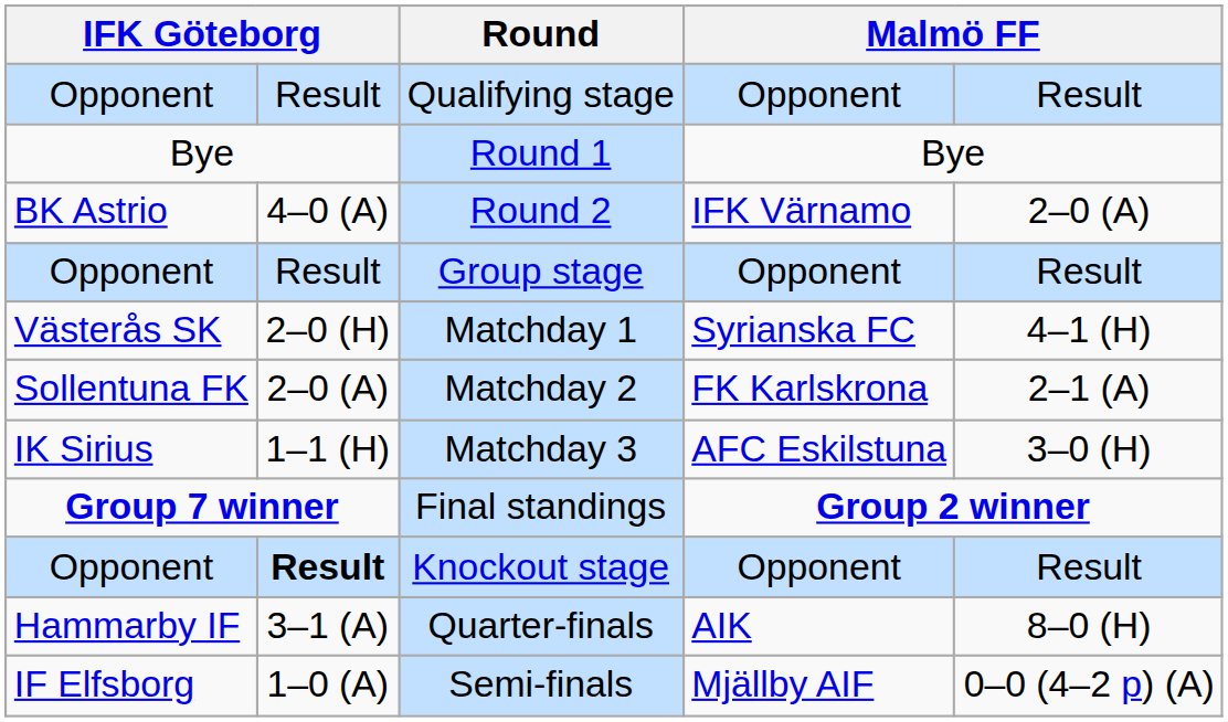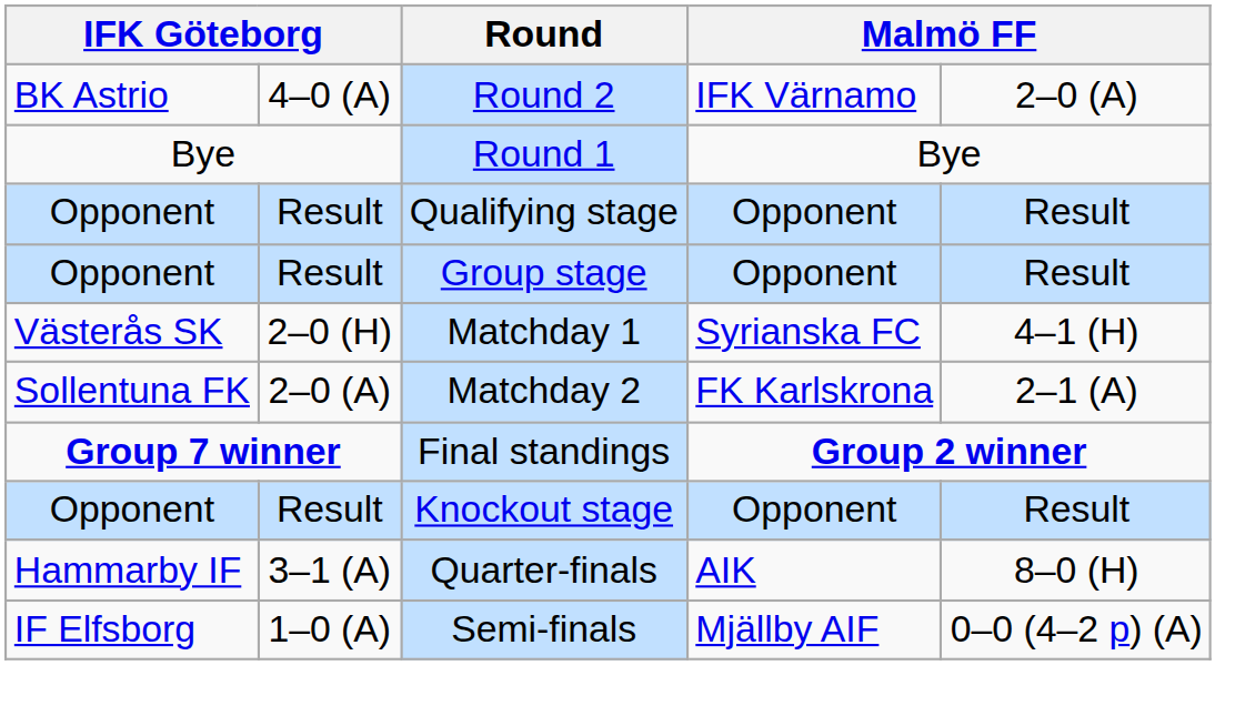 <table class="wikitable" style="text-align: center;">
 <tr>
 <th colspan=2><a href='#'>IFK Göteborg</a></th>
 <th>Round</th>
 <th colspan=2><a href='#'>Malmö FF</a></th>
+</tr>
+<tr>
+<td align=left><a href='#'>BK Astrio</a></td>
+<td>4–0 (A)</td>
+<td style="background:#c1e0ff;"><a href='#'>Round 2</a></td>
+<td align=left><a href='#'>IFK Värnamo</a></td>
+<td>2–0 (A)</td>
+</tr>
+<tr>
+<td colspan="2" align="center">Bye</td>
+<td style="background:#c1e0ff;"><a href='#'>Round 1</a></td>
+<td colspan="2" align="center">Bye</td>
 </tr>
 <tr style="background:#c1e0ff;">
 <td>Opponent</td>
 <td>Result</td>
 <td>Qualifying stage</td>
 <td>Opponent</td>
 <td>Result</td>
-</tr>
-<tr>
-<td colspan="2" align="center">Bye</td>
-<td style="background:#c1e0ff;"><a href='#'>Round 1</a></td>
-<td colspan="2" align="center">Bye</td>
-</tr>
-<tr>
-<td align=left><a href='#'>BK Astrio</a></td>
-<td>4–0 (A)</td>
-<td style="background:#c1e0ff;"><a href='#'>Round 2</a></td>
-<td align=left><a href='#'>IFK Värnamo</a></td>
-<td>2–0 (A)</td>
 </tr>
 <tr style="background:#c1e0ff;">
 <td>Opponent</td>
 <td>Result</td>
 <td><a href='#'>Group stage</a></td>
 <td>Opponent</td>
 <td>Result</td>
 </tr>
 <tr>
 <td align=left><a href='#'>Västerås SK</a></td>
 <td>2–0 (H)</td>
 <td style="background:#c1e0ff;">Matchday 1</td>
 <td align=left><a href='#'>Syrianska FC</a></td>
 <td>4–1 (H)</td>
 </tr>
 <tr>
 <td align=left><a href='#'>Sollentuna FK</a></td>
 <td>2–0 (A)</td>
 <td style="background:#c1e0ff;">Matchday 2</td>
 <td align=left><a href='#'>FK Karlskrona</a></td>
 <td>2–1 (A)</td>
 </tr>
 <tr>
-<td align=left><a href='#'>IK Sirius</a></td>
-<td>1–1 (H)</td>
-<td style="background:#c1e0ff;">Matchday 3</td>
-<td align=left><a href='#'>AFC Eskilstuna</a></td>
-<td>3–0 (H)</td>
-</tr>
-<tr>
 <td colspan="2" style="text-align:center; vertical-align:top;"><strong><a href='#'>Group 7 winner</a></strong><br></td>
 <td style="background:#c1e0ff">Final standings</td>
 <td colspan="2" style="text-align:center; vertical-align:top;"><strong><a href='#'>Group 2 winner</a></strong><br></td>
 </tr>
 <tr style="background:#c1e0ff;">
 <td>Opponent</td>
-<td><strong>Result</strong></td>
+<td>Result</td>
 <td><a href='#'>Knockout stage</a></td>
 <td>Opponent</td>
 <td>Result</td>
 </tr>
 <tr>
 <td align=left><a href='#'>Hammarby IF</a></td>
 <td>3–1  (A)</td>
 <td style="background:#c1e0ff;">Quarter-finals</td>
 <td align=left><a href='#'>AIK</a></td>
 <td>8–0 (H)</td>
 </tr>
 <tr>
 <td align=left><a href='#'>IF Elfsborg</a></td>
 <td>1–0  (A)</td>
 <td style="background:#c1e0ff;">Semi-finals</td>
 <td align=left><a href='#'>Mjällby AIF</a></td>
 <td>0–0 (4–2 <a href='#'>p</a>) (A)</td>
 </tr>
 </table>
